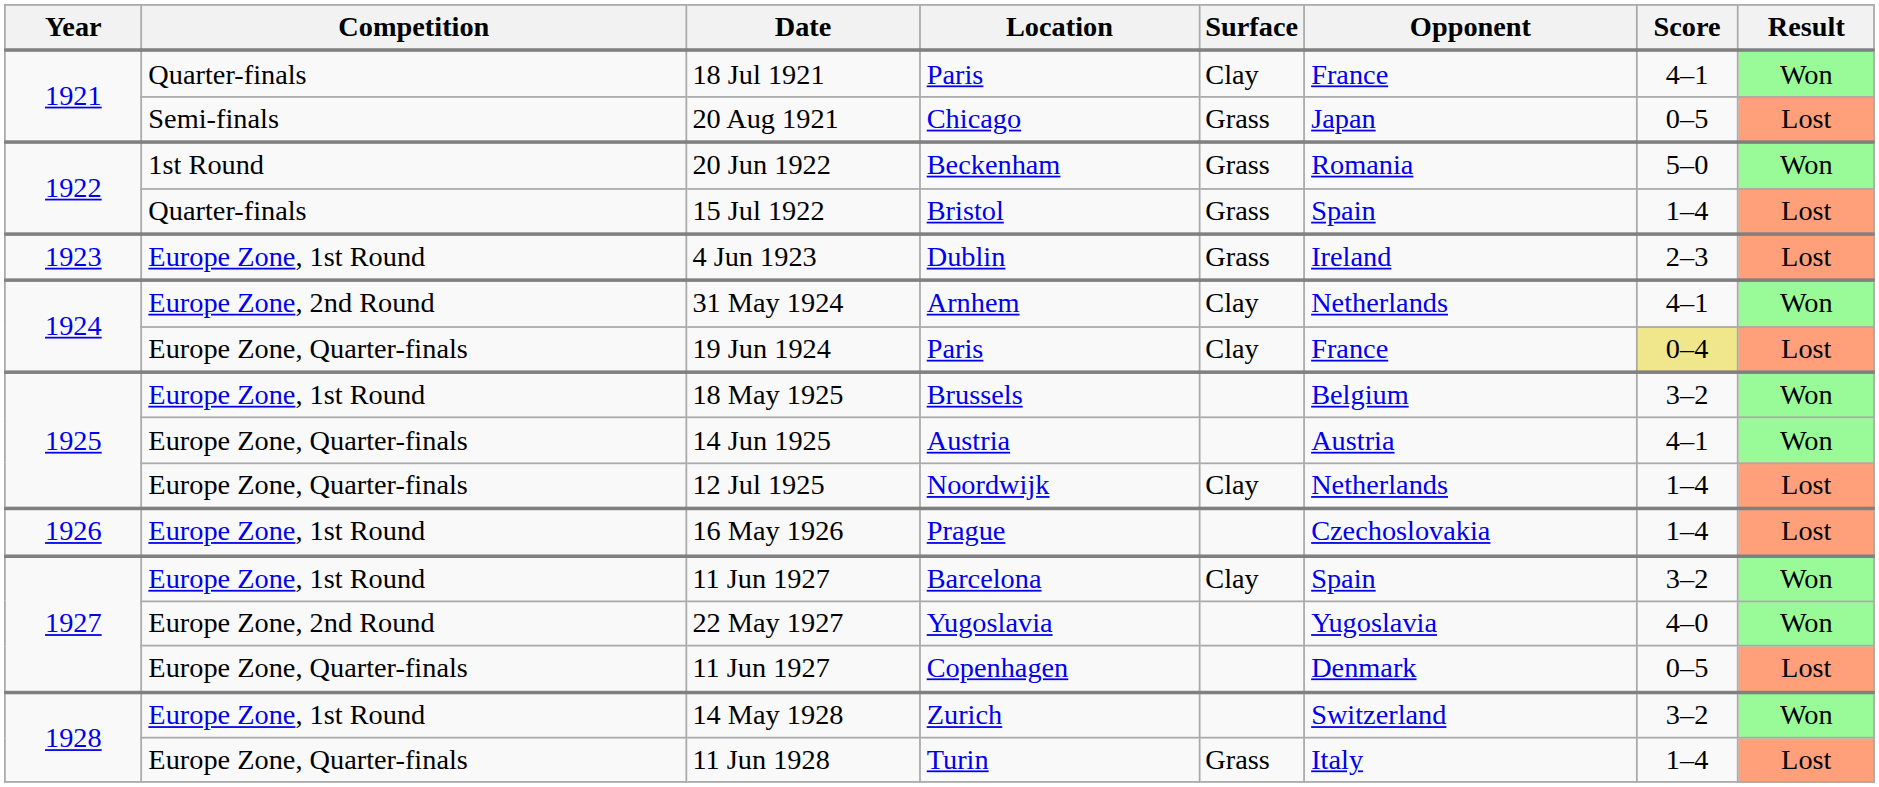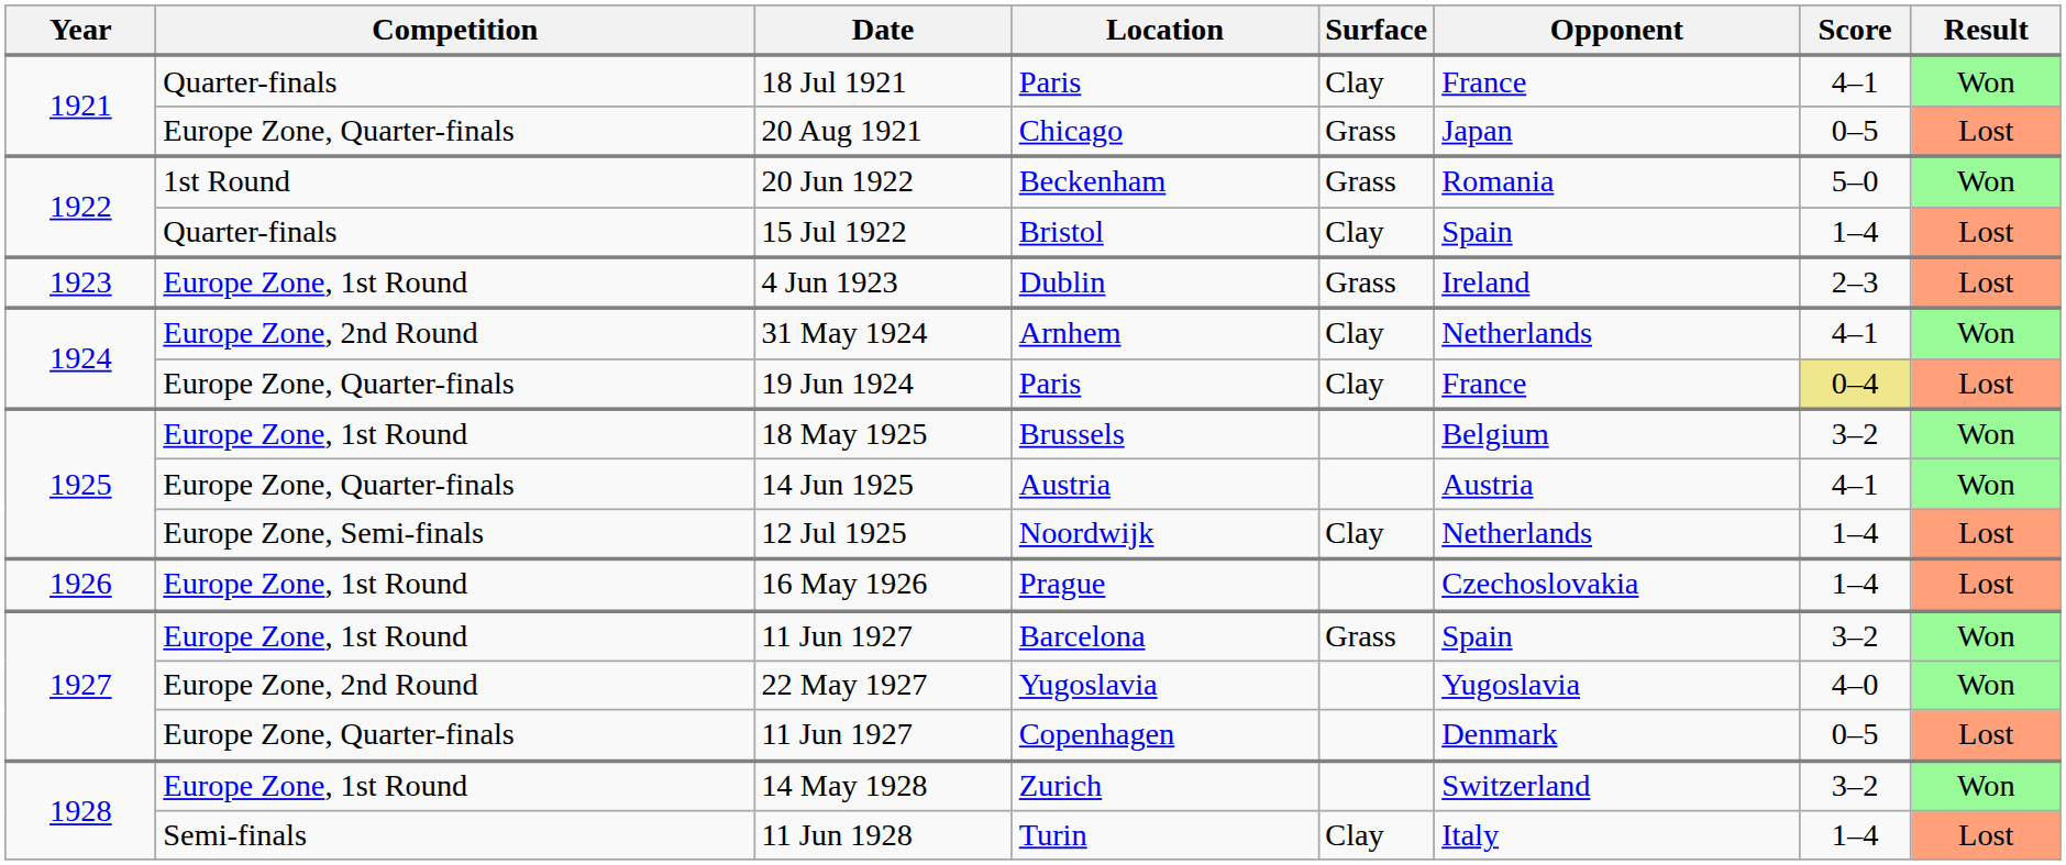 <table class="wikitable collapsible collapsed">
 <tr>
 <th style="width:70px;">Year</th>
 <th style="width:300px;">Competition</th>
 <th style="width:125px;">Date</th>
 <th style="width:150px;">Location</th>
 <th style="width:60px:">Surface</th>
 <th style="width:180px;">Opponent</th>
 <th style="width:50px;">Score</th>
 <th style="width:70px;">Result</th>
 </tr>
 <tr style="border-top:2px solid gray;">
 <td style="text-align:center;" rowspan="2"><a href='#'>1921</a></td>
 <td>Quarter-finals</td>
 <td>18 Jul 1921</td>
 <td> <a href='#'>Paris</a></td>
 <td>Clay</td>
 <td> <a href='#'>France</a></td>
 <td style="text-align:center;">4–1</td>
 <td style="text-align:center; background:#98fb98;">Won</td>
 </tr>
 <tr>
-<td>Semi-finals</td>
+<td>Europe Zone, Quarter-finals</td>
 <td>20 Aug 1921</td>
 <td> <a href='#'>Chicago</a></td>
 <td>Grass</td>
 <td> <a href='#'>Japan</a></td>
 <td align="center">0–5</td>
 <td align="center" bgcolor="FFA07A">Lost</td>
 </tr>
 <tr style="border-top:2px solid gray;">
 <td style="text-align:center;" rowspan="2"><a href='#'>1922</a></td>
 <td>1st Round</td>
 <td>20 Jun 1922</td>
 <td> <a href='#'>Beckenham</a></td>
 <td>Grass</td>
 <td> <a href='#'>Romania</a></td>
 <td style="text-align:center;">5–0</td>
 <td style="text-align:center; background:#98fb98;">Won</td>
 </tr>
 <tr>
 <td>Quarter-finals</td>
 <td>15 Jul 1922</td>
 <td> <a href='#'>Bristol</a></td>
-<td>Grass</td>
+<td>Clay</td>
 <td> <a href='#'>Spain</a></td>
 <td align="center">1–4</td>
 <td align="center" bgcolor="FFA07A">Lost</td>
 </tr>
 <tr style="border-top:2px solid gray;">
 <td style="text-align:center;" rowspan="1"><a href='#'>1923</a></td>
 <td><a href='#'>Europe Zone</a>, 1st Round</td>
 <td>4 Jun 1923</td>
 <td> <a href='#'>Dublin</a></td>
 <td>Grass</td>
 <td> <a href='#'>Ireland</a></td>
 <td align="center">2–3</td>
 <td align="center" bgcolor="FFA07A">Lost</td>
 </tr>
 <tr style="border-top:2px solid gray;">
 <td style="text-align:center;" rowspan="2"><a href='#'>1924</a></td>
 <td><a href='#'>Europe Zone</a>, 2nd Round</td>
 <td>31 May 1924</td>
 <td> <a href='#'>Arnhem</a></td>
 <td>Clay</td>
 <td> <a href='#'>Netherlands</a></td>
 <td style="text-align:center;">4–1</td>
 <td style="text-align:center; background:#98fb98;">Won</td>
 </tr>
 <tr>
 <td>Europe Zone, Quarter-finals</td>
 <td>19 Jun 1924</td>
 <td> <a href='#'>Paris</a></td>
 <td>Clay</td>
 <td> <a href='#'>France</a></td>
 <td align="center" style="background: khaki;">0–4</td>
 <td align="center" bgcolor="FFA07A">Lost</td>
 </tr>
 <tr style="border-top:2px solid gray;">
 <td style="text-align:center;" rowspan="3"><a href='#'>1925</a></td>
 <td><a href='#'>Europe Zone</a>, 1st Round</td>
 <td>18 May 1925</td>
 <td> <a href='#'>Brussels</a></td>
 <td></td>
 <td> <a href='#'>Belgium</a></td>
 <td style="text-align:center;">3–2</td>
 <td style="text-align:center; background:#98fb98;">Won</td>
 </tr>
 <tr>
 <td>Europe Zone, Quarter-finals</td>
 <td>14 Jun 1925</td>
 <td> <a href='#'>Austria</a></td>
 <td></td>
 <td> <a href='#'>Austria</a></td>
 <td style="text-align:center;">4–1</td>
 <td style="text-align:center; background:#98fb98;">Won</td>
 </tr>
 <tr>
-<td>Europe Zone, Quarter-finals</td>
+<td>Europe Zone, Semi-finals</td>
 <td>12 Jul 1925</td>
 <td> <a href='#'>Noordwijk</a></td>
 <td>Clay</td>
 <td> <a href='#'>Netherlands</a></td>
 <td align="center">1–4</td>
 <td align="center" bgcolor="FFA07A">Lost</td>
 </tr>
 <tr style="border-top:2px solid gray;">
 <td style="text-align:center;" rowspan="1"><a href='#'>1926</a></td>
 <td><a href='#'>Europe Zone</a>, 1st Round</td>
 <td>16 May 1926</td>
 <td> <a href='#'>Prague</a></td>
 <td></td>
 <td> <a href='#'>Czechoslovakia</a></td>
 <td align="center">1–4</td>
 <td align="center" bgcolor="FFA07A">Lost</td>
 </tr>
 <tr style="border-top:2px solid gray;">
 <td style="text-align:center;" rowspan="3"><a href='#'>1927</a></td>
 <td><a href='#'>Europe Zone</a>, 1st Round</td>
 <td>11 Jun 1927</td>
 <td> <a href='#'>Barcelona</a></td>
-<td>Clay</td>
+<td>Grass</td>
 <td> <a href='#'>Spain</a></td>
 <td style="text-align:center;">3–2</td>
 <td style="text-align:center; background:#98fb98;">Won</td>
 </tr>
 <tr>
 <td>Europe Zone, 2nd Round</td>
 <td>22 May 1927</td>
 <td> <a href='#'>Yugoslavia</a></td>
 <td></td>
 <td> <a href='#'>Yugoslavia</a></td>
 <td style="text-align:center;">4–0</td>
 <td style="text-align:center; background:#98fb98;">Won</td>
 </tr>
 <tr>
 <td>Europe Zone, Quarter-finals</td>
 <td>11 Jun 1927</td>
 <td> <a href='#'>Copenhagen</a></td>
 <td></td>
 <td> <a href='#'>Denmark</a></td>
 <td align="center">0–5</td>
 <td align="center" bgcolor="FFA07A">Lost</td>
 </tr>
 <tr style="border-top:2px solid gray;">
 <td style="text-align:center;" rowspan="2"><a href='#'>1928</a></td>
 <td><a href='#'>Europe Zone</a>, 1st Round</td>
 <td>14 May 1928</td>
 <td> <a href='#'>Zurich</a></td>
 <td></td>
 <td> <a href='#'>Switzerland</a></td>
 <td style="text-align:center;">3–2</td>
 <td style="text-align:center; background:#98fb98;">Won</td>
 </tr>
 <tr>
-<td>Europe Zone, Quarter-finals</td>
+<td>Semi-finals</td>
 <td>11 Jun 1928</td>
 <td> <a href='#'>Turin</a></td>
-<td>Grass</td>
+<td>Clay</td>
 <td> <a href='#'>Italy</a></td>
 <td align="center">1–4</td>
 <td align="center" bgcolor="FFA07A">Lost</td>
 </tr>
 </table>
